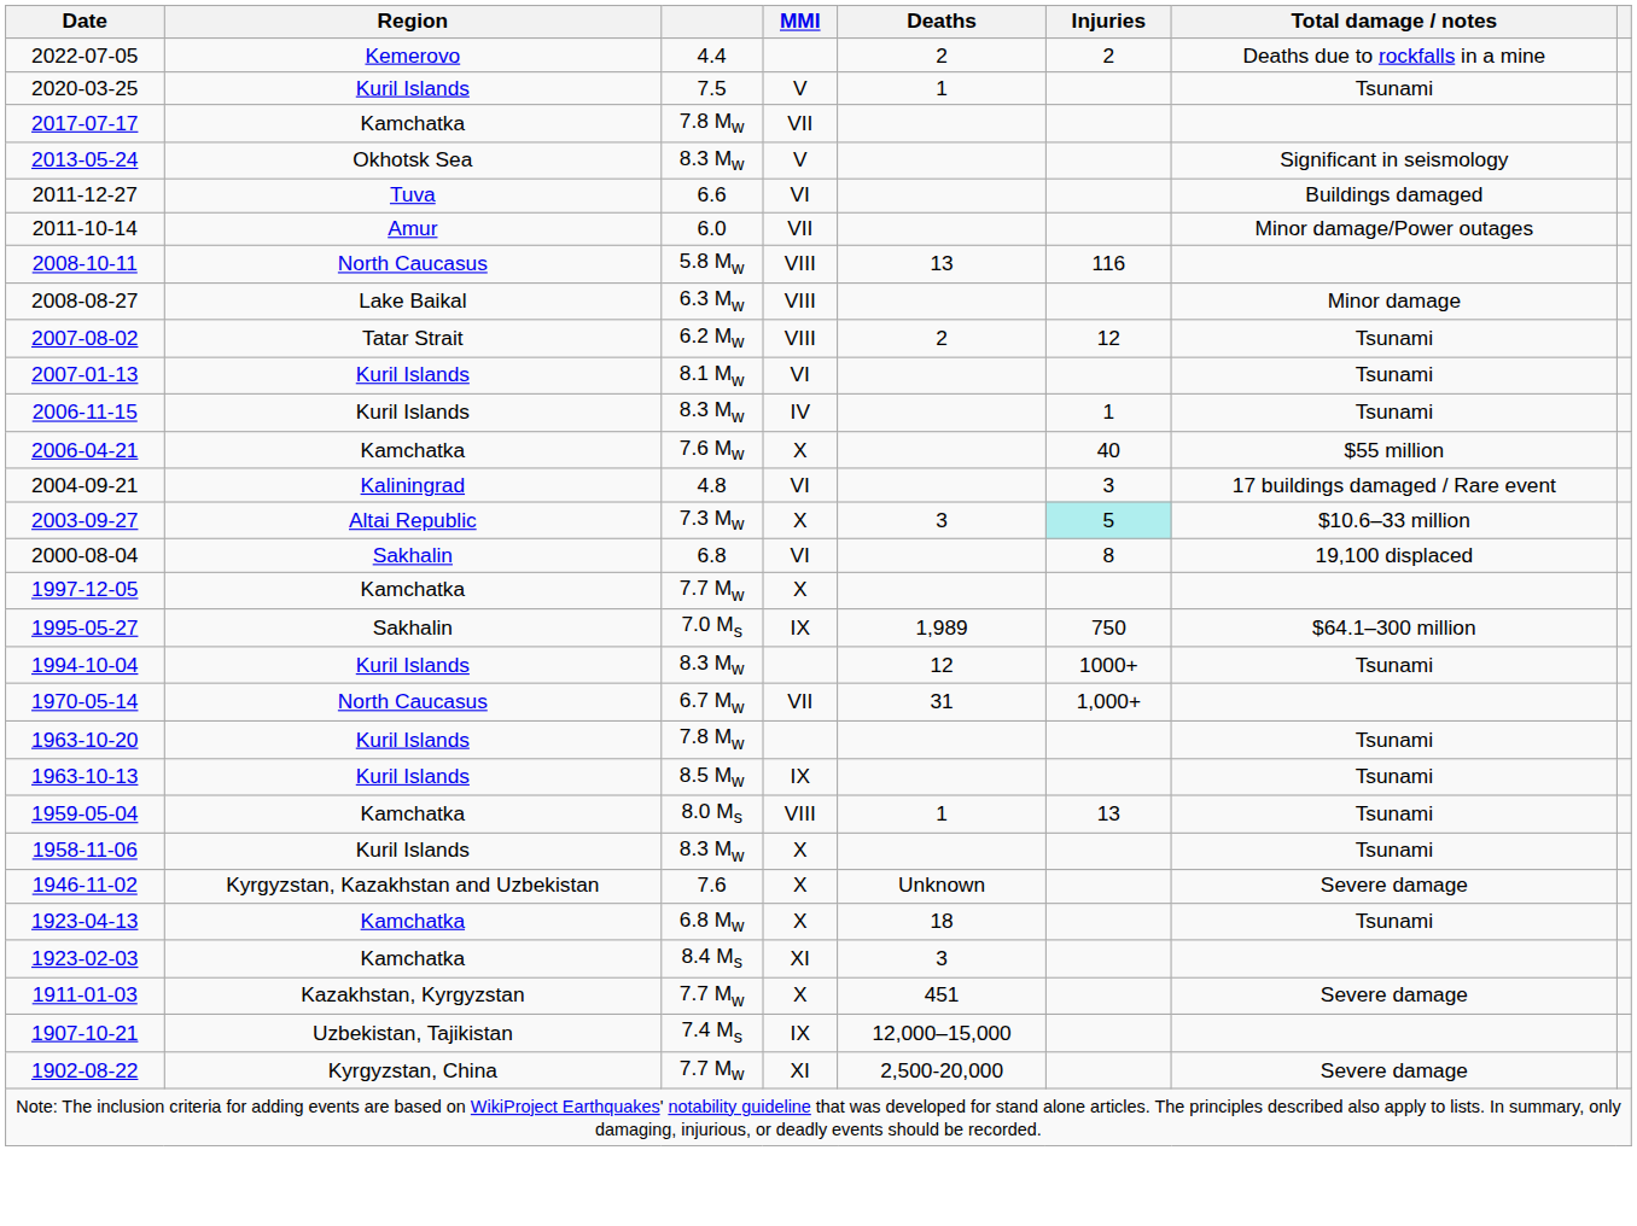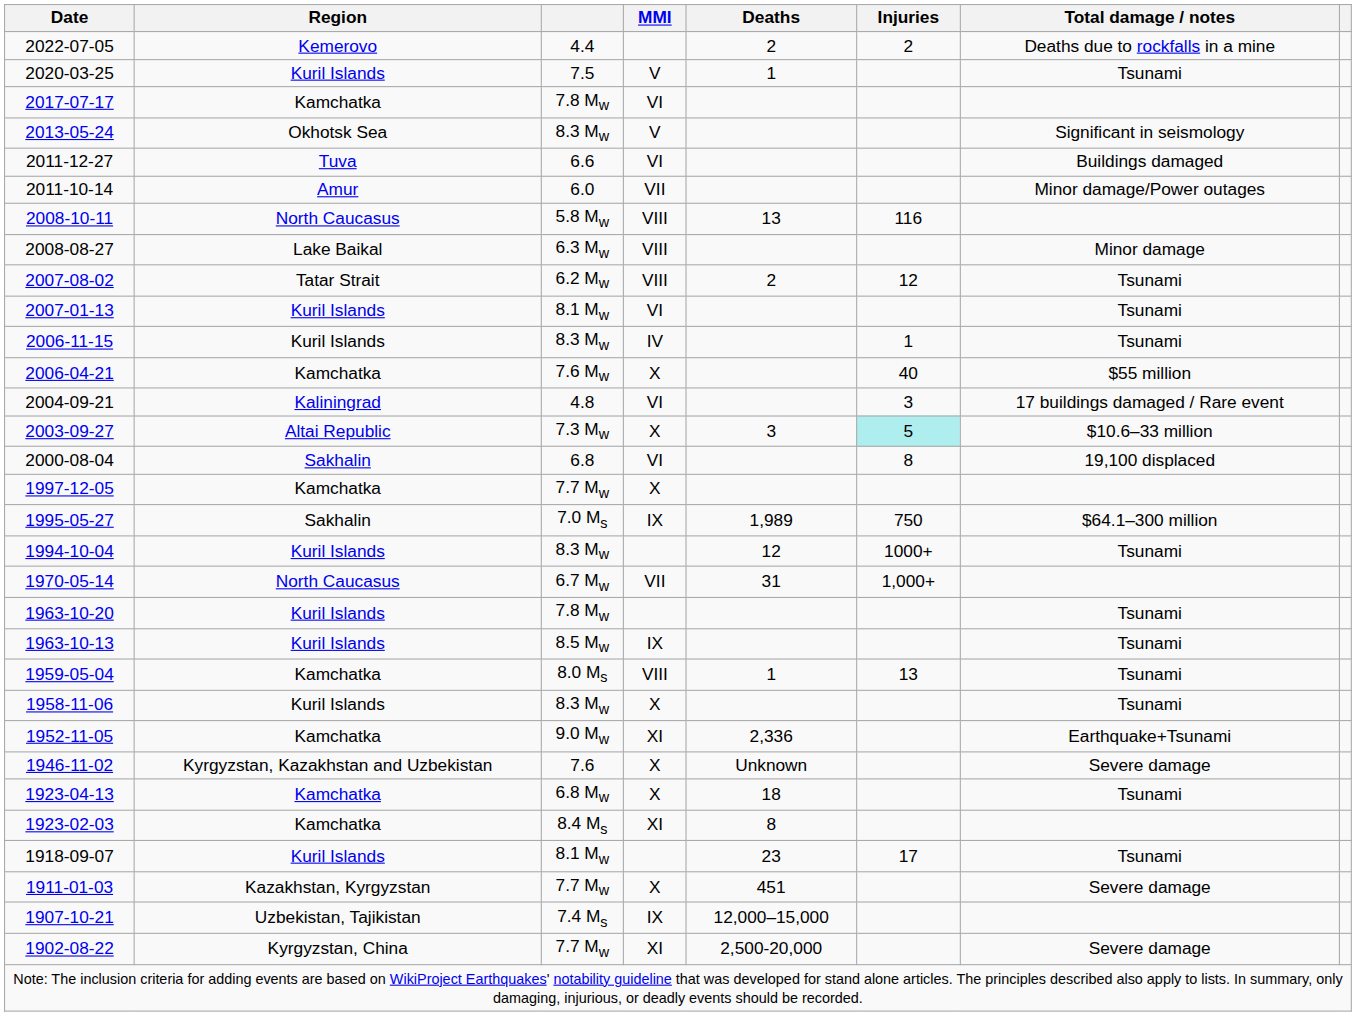 <table class="wikitable sortable" style="text-align: center;">
 <tr>
 <th>Date</th>
 <th>Region</th>
 <th></th>
 <th><a href='#'>MMI</a></th>
 <th>Deaths</th>
 <th>Injuries</th>
 <th>Total damage / notes</th>
 <th></th>
 </tr>
 <tr>
 <td>2022-07-05</td>
 <td><a href='#'>Kemerovo</a></td>
 <td>4.4 </td>
 <td></td>
 <td>2</td>
 <td>2</td>
 <td>Deaths due to <a href='#'>rockfalls</a> in a mine</td>
 <td></td>
 </tr>
 <tr>
 <td>2020-03-25</td>
 <td><a href='#'>Kuril Islands</a></td>
 <td>7.5 </td>
 <td>V</td>
 <td>1</td>
 <td></td>
 <td>Tsunami</td>
 <td></td>
 </tr>
 <tr>
 <td><a href='#'>2017-07-17</a></td>
 <td>Kamchatka</td>
 <td>7.8 M<sub>w</sub></td>
-<td>VII</td>
+<td>VI</td>
 <td></td>
 <td></td>
 <td></td>
 <td></td>
 </tr>
 <tr>
 <td><a href='#'>2013-05-24</a></td>
 <td>Okhotsk Sea</td>
 <td>8.3 M<sub>w</sub></td>
 <td>V</td>
 <td></td>
 <td></td>
 <td>Significant in seismology</td>
 <td></td>
 </tr>
 <tr>
 <td>2011-12-27</td>
 <td><a href='#'>Tuva</a></td>
 <td>6.6 </td>
 <td>VI</td>
 <td></td>
 <td></td>
 <td>Buildings damaged</td>
 <td></td>
 </tr>
 <tr>
 <td>2011-10-14</td>
 <td><a href='#'>Amur</a></td>
 <td>6.0 </td>
 <td>VII</td>
 <td></td>
 <td></td>
 <td>Minor damage/Power outages</td>
 <td></td>
 </tr>
 <tr>
 <td><a href='#'>2008-10-11</a></td>
 <td><a href='#'>North Caucasus</a></td>
 <td>5.8 M<sub>w</sub></td>
 <td>VIII</td>
 <td>13</td>
 <td>116</td>
 <td></td>
 <td></td>
 </tr>
 <tr>
 <td>2008-08-27</td>
 <td>Lake Baikal</td>
 <td>6.3 M<sub>w</sub></td>
 <td>VIII</td>
 <td></td>
 <td></td>
 <td>Minor damage</td>
 <td></td>
 </tr>
 <tr>
 <td><a href='#'>2007-08-02</a></td>
 <td>Tatar Strait</td>
 <td>6.2 M<sub>w</sub></td>
 <td>VIII</td>
 <td>2</td>
 <td>12</td>
 <td>Tsunami</td>
 <td></td>
 </tr>
 <tr>
 <td><a href='#'>2007-01-13</a></td>
 <td><a href='#'>Kuril Islands</a></td>
 <td>8.1 M<sub>w</sub></td>
 <td>VI</td>
 <td></td>
 <td></td>
 <td>Tsunami</td>
 <td></td>
 </tr>
 <tr>
 <td><a href='#'>2006-11-15</a></td>
 <td>Kuril Islands</td>
 <td>8.3 M<sub>w</sub></td>
 <td>IV</td>
 <td></td>
 <td>1</td>
 <td>Tsunami</td>
 <td></td>
 </tr>
 <tr>
 <td><a href='#'>2006-04-21</a></td>
 <td>Kamchatka</td>
 <td>7.6 M<sub>w</sub></td>
 <td>X</td>
 <td></td>
 <td>40</td>
 <td>$55 million</td>
 <td></td>
 </tr>
 <tr>
 <td>2004-09-21</td>
 <td><a href='#'>Kaliningrad</a></td>
 <td>4.8 </td>
 <td>VI</td>
 <td></td>
 <td>3</td>
 <td>17 buildings damaged / Rare event</td>
 <td></td>
 </tr>
 <tr>
 <td><a href='#'>2003-09-27</a></td>
 <td><a href='#'>Altai Republic</a></td>
 <td>7.3 M<sub>w</sub></td>
 <td>X</td>
 <td>3</td>
 <td style="background: paleturquoise;">5</td>
 <td>$10.6–33 million</td>
 <td></td>
 </tr>
 <tr>
 <td>2000-08-04</td>
 <td><a href='#'>Sakhalin</a></td>
 <td>6.8 </td>
 <td>VI</td>
 <td></td>
 <td>8</td>
 <td>19,100 displaced</td>
 <td></td>
 </tr>
 <tr>
 <td><a href='#'>1997-12-05</a></td>
 <td>Kamchatka</td>
 <td>7.7 M<sub>w</sub></td>
 <td>X</td>
 <td></td>
 <td></td>
 <td></td>
 <td></td>
 </tr>
 <tr>
 <td><a href='#'>1995-05-27</a></td>
 <td>Sakhalin</td>
 <td>7.0 M<sub>s</sub></td>
 <td>IX</td>
 <td>1,989</td>
 <td>750</td>
 <td>$64.1–300 million</td>
 <td></td>
 </tr>
 <tr>
 <td><a href='#'>1994-10-04</a></td>
 <td><a href='#'>Kuril Islands</a></td>
 <td>8.3 M<sub>w</sub></td>
 <td></td>
 <td>12</td>
 <td>1000+</td>
 <td>Tsunami</td>
 <td></td>
 </tr>
 <tr>
 <td><a href='#'>1970-05-14</a></td>
 <td><a href='#'>North Caucasus</a></td>
 <td>6.7 M<sub>w</sub></td>
 <td>VII</td>
 <td>31</td>
 <td>1,000+</td>
 <td></td>
 <td></td>
 </tr>
 <tr>
 <td><a href='#'>1963-10-20</a></td>
 <td><a href='#'>Kuril Islands</a></td>
 <td>7.8 M<sub>w</sub></td>
 <td></td>
 <td></td>
 <td></td>
 <td>Tsunami</td>
 <td></td>
 </tr>
 <tr>
 <td><a href='#'>1963-10-13</a></td>
 <td><a href='#'>Kuril Islands</a></td>
 <td>8.5 M<sub>w</sub></td>
 <td>IX</td>
 <td></td>
 <td></td>
 <td>Tsunami</td>
 <td></td>
 </tr>
 <tr>
 <td><a href='#'>1959-05-04</a></td>
 <td>Kamchatka</td>
 <td>8.0 M<sub>s</sub></td>
 <td>VIII</td>
 <td>1</td>
 <td>13</td>
 <td>Tsunami</td>
 <td></td>
 </tr>
 <tr>
 <td><a href='#'>1958-11-06</a></td>
 <td>Kuril Islands</td>
 <td>8.3 M<sub>w</sub></td>
 <td>X</td>
 <td></td>
 <td></td>
 <td>Tsunami</td>
 <td></td>
 </tr>
 <tr>
+<td><a href='#'>1952-11-05</a></td>
+<td>Kamchatka</td>
+<td>9.0 M<sub>w</sub></td>
+<td>XI</td>
+<td>2,336</td>
+<td></td>
+<td>Earthquake+Tsunami</td>
+<td></td>
+</tr>
+<tr>
 <td><a href='#'>1946-11-02</a></td>
 <td>Kyrgyzstan, Kazakhstan and Uzbekistan</td>
 <td>7.6 </td>
 <td>X</td>
 <td>Unknown</td>
 <td></td>
 <td>Severe damage</td>
 <td></td>
 </tr>
 <tr>
 <td><a href='#'>1923-04-13</a></td>
 <td><a href='#'>Kamchatka</a></td>
 <td>6.8 M<sub>w</sub></td>
 <td>X</td>
 <td>18</td>
 <td></td>
 <td>Tsunami</td>
 <td></td>
 </tr>
 <tr>
 <td><a href='#'>1923-02-03</a></td>
 <td>Kamchatka</td>
 <td>8.4 M<sub>s</sub></td>
 <td>XI</td>
-<td>3</td>
+<td>8</td>
 <td></td>
 <td></td>
+<td></td>
+</tr>
+<tr>
+<td>1918-09-07</td>
+<td><a href='#'>Kuril Islands</a></td>
+<td>8.1 M<sub>w</sub></td>
+<td></td>
+<td>23</td>
+<td>17</td>
+<td>Tsunami</td>
 <td></td>
 </tr>
 <tr>
 <td><a href='#'>1911-01-03</a></td>
 <td>Kazakhstan, Kyrgyzstan</td>
 <td>7.7 M<sub>w</sub></td>
 <td>X</td>
 <td>451</td>
 <td></td>
 <td>Severe damage</td>
 <td></td>
 </tr>
 <tr>
 <td><a href='#'>1907-10-21</a></td>
 <td>Uzbekistan, Tajikistan</td>
 <td>7.4 M<sub>s</sub></td>
 <td>IX</td>
 <td>12,000–15,000</td>
 <td></td>
 <td></td>
 <td></td>
 </tr>
 <tr>
 <td><a href='#'>1902-08-22</a></td>
 <td>Kyrgyzstan, China</td>
 <td>7.7 M<sub>w</sub></td>
 <td>XI</td>
 <td>2,500-20,000</td>
 <td></td>
 <td>Severe damage</td>
 <td></td>
 </tr>
 <tr class="sortbottom">
 <td colspan="8" style="text-align: center;"><small>Note: The inclusion criteria for adding events are based on <a href='#'>WikiProject Earthquakes</a>' <a href='#'>notability guideline</a> that was developed for stand alone articles. The principles described also apply to lists. In summary, only damaging, injurious, or deadly events should be recorded.</small></td>
 </tr>
 </table>
